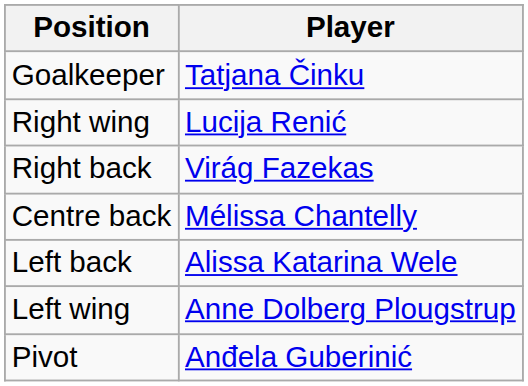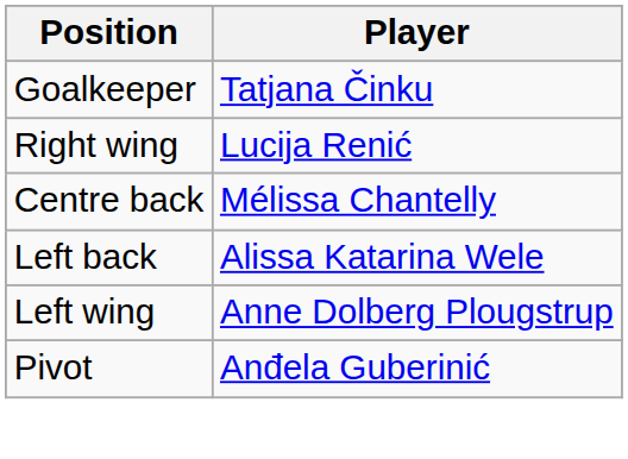 <table class="wikitable">
 <tr>
 <th>Position</th>
 <th>Player</th>
 </tr>
 <tr>
 <td>Goalkeeper</td>
 <td> <a href='#'>Tatjana Činku</a></td>
 </tr>
 <tr>
 <td>Right wing</td>
 <td> <a href='#'>Lucija Renić</a></td>
-</tr>
-<tr>
-<td>Right back</td>
-<td> <a href='#'>Virág Fazekas</a></td>
 </tr>
 <tr>
 <td>Centre back</td>
 <td> <a href='#'>Mélissa Chantelly</a></td>
 </tr>
 <tr>
 <td>Left back</td>
 <td> <a href='#'>Alissa Katarina Wele</a></td>
 </tr>
 <tr>
 <td>Left wing</td>
 <td> <a href='#'>Anne Dolberg Plougstrup</a></td>
 </tr>
 <tr>
 <td>Pivot</td>
 <td> <a href='#'>Anđela Guberinić</a></td>
 </tr>
 </table>
